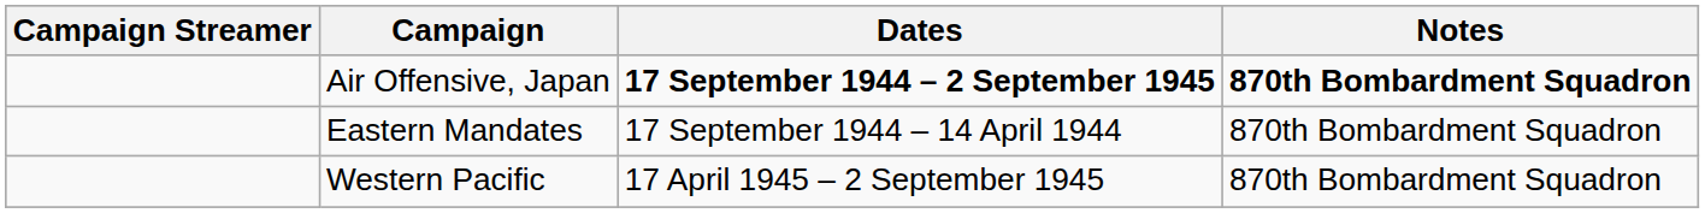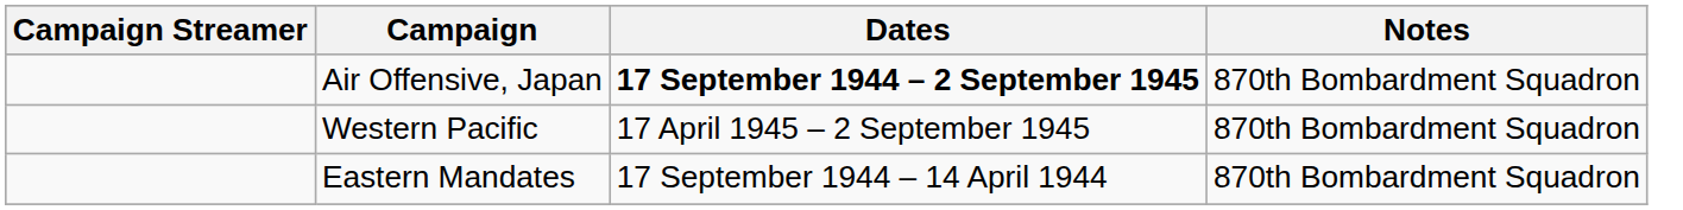 <table class="wikitable">
 <tr>
 <th>Campaign Streamer</th>
 <th>Campaign</th>
 <th>Dates</th>
 <th>Notes</th>
 </tr>
 <tr>
 <td></td>
 <td>Air Offensive, Japan</td>
 <td><strong>17 September 1944 – 2 September 1945</strong></td>
-<td><strong>870th Bombardment Squadron</strong></td>
-</tr>
-<tr>
-<td></td>
-<td>Eastern Mandates</td>
-<td>17 September 1944 – 14 April 1944</td>
 <td>870th Bombardment Squadron</td>
 </tr>
 <tr>
 <td></td>
 <td>Western Pacific</td>
 <td>17 April 1945 – 2 September 1945</td>
 <td>870th Bombardment Squadron</td>
 </tr>
+<tr>
+<td></td>
+<td>Eastern Mandates</td>
+<td>17 September 1944 – 14 April 1944</td>
+<td>870th Bombardment Squadron</td>
+</tr>
 </table>
